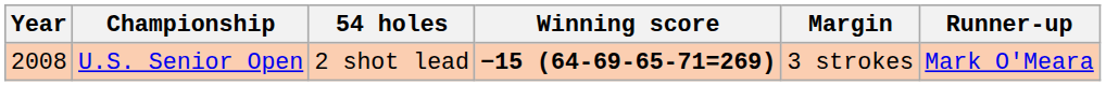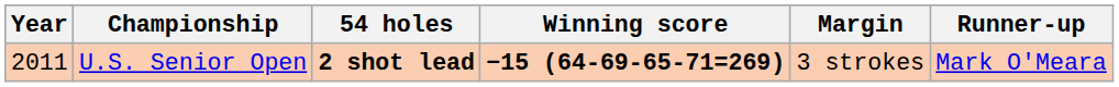 <table class="wikitable">
 <tr>
 <th>Year</th>
 <th>Championship</th>
 <th>54 holes</th>
 <th>Winning score</th>
 <th>Margin</th>
 <th>Runner-up</th>
 </tr>
 <tr style="background:#FBCEB1;">
-<td>2008</td>
+<td>2011</td>
 <td><a href='#'>U.S. Senior Open</a></td>
-<td>2 shot lead</td>
+<td><strong>2 shot lead</strong></td>
 <td><strong>−15 (64-69-65-71=269)</strong></td>
 <td>3 strokes</td>
 <td> <a href='#'>Mark O'Meara</a></td>
 </tr>
 </table>
